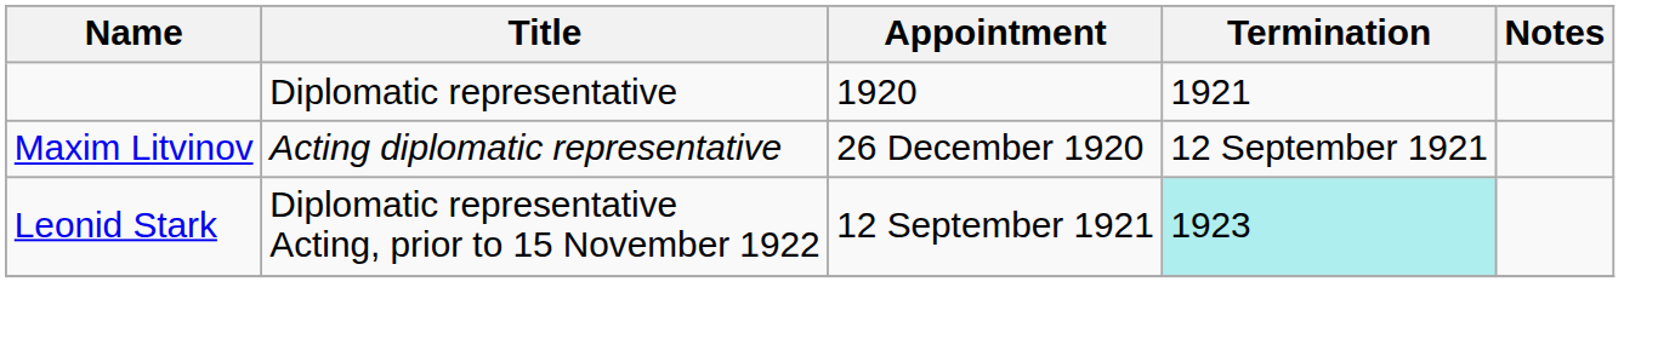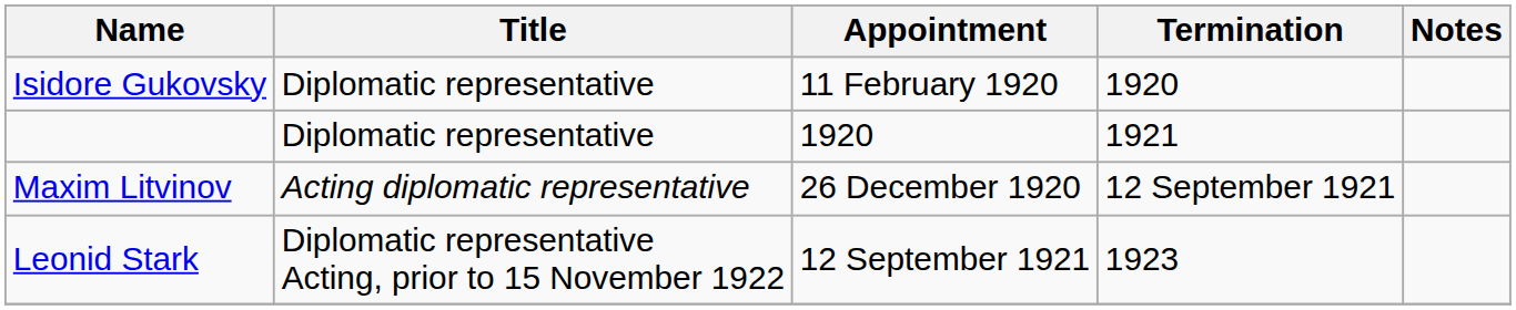 <table class="wikitable">
 <tr valign="middle">
 <th>Name</th>
 <th>Title</th>
 <th>Appointment</th>
 <th>Termination</th>
 <th>Notes</th>
+</tr>
+<tr>
+<td><a href='#'>Isidore Gukovsky</a></td>
+<td>Diplomatic representative</td>
+<td>11 February 1920</td>
+<td>1920</td>
+<td></td>
 </tr>
 <tr>
 <td></td>
 <td>Diplomatic representative</td>
 <td>1920</td>
 <td>1921</td>
 <td></td>
 </tr>
 <tr>
 <td><a href='#'>Maxim Litvinov</a></td>
 <td><em>Acting diplomatic representative</em></td>
 <td>26 December 1920</td>
 <td>12 September 1921</td>
 <td></td>
 </tr>
 <tr>
 <td><a href='#'>Leonid Stark</a></td>
 <td>Diplomatic representative<br>Acting, prior to 15 November 1922</td>
 <td>12 September 1921</td>
-<td style="background: paleturquoise;">1923</td>
+<td>1923</td>
 <td></td>
 </tr>
 <tr>
 </tr>
 </table>
